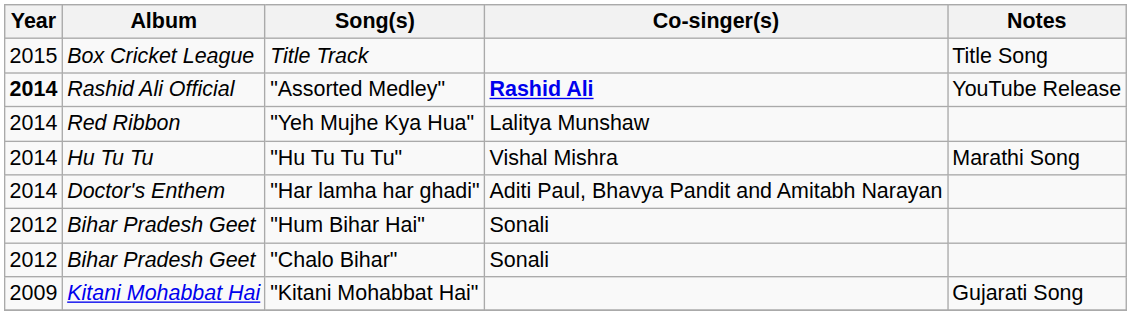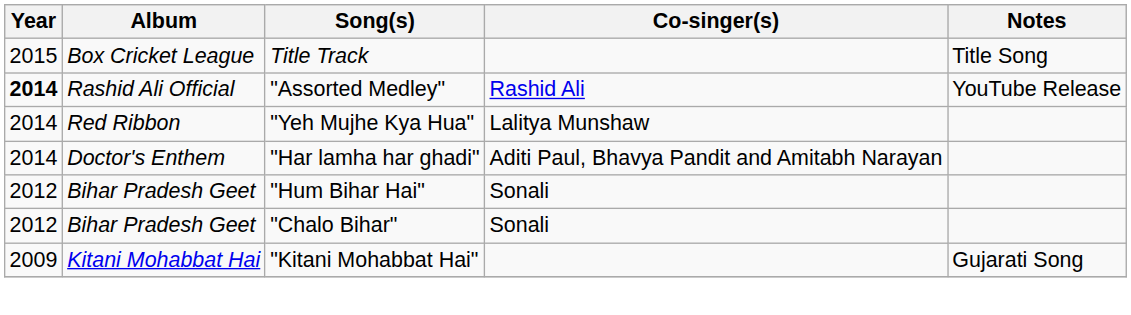 <table class="wikitable sortable">
 <tr style="background:#ccc; text-align:center;">
 <th>Year</th>
 <th>Album</th>
 <th>Song(s)</th>
 <th>Co-singer(s)</th>
 <th>Notes</th>
 </tr>
 <tr>
 <td>2015</td>
 <td><em>Box Cricket League</em></td>
 <td><em>Title Track</em></td>
 <td></td>
 <td>Title Song</td>
 </tr>
 <tr>
 <td><strong>2014</strong></td>
 <td><em>Rashid Ali Official</em></td>
 <td>"Assorted Medley"</td>
-<td><strong><a href='#'>Rashid Ali</a></strong></td>
+<td><a href='#'>Rashid Ali</a></td>
 <td>YouTube Release</td>
 </tr>
 <tr>
 <td>2014</td>
 <td><em>Red Ribbon</em></td>
 <td>"Yeh Mujhe Kya Hua"</td>
 <td>Lalitya Munshaw</td>
 <td></td>
-</tr>
-<tr>
-<td>2014</td>
-<td><em>Hu Tu Tu</em></td>
-<td>"Hu Tu Tu Tu"</td>
-<td>Vishal Mishra</td>
-<td>Marathi Song</td>
 </tr>
 <tr>
 <td>2014</td>
 <td><em>Doctor's Enthem</em></td>
 <td>"Har lamha har ghadi"</td>
 <td>Aditi Paul, Bhavya Pandit and Amitabh Narayan</td>
 <td></td>
 </tr>
 <tr>
 <td>2012</td>
 <td><em>Bihar Pradesh Geet</em></td>
 <td>"Hum Bihar Hai"</td>
 <td>Sonali</td>
 <td></td>
 </tr>
 <tr>
 <td>2012</td>
 <td><em>Bihar Pradesh Geet</em></td>
 <td>"Chalo Bihar"</td>
 <td>Sonali</td>
 <td></td>
 </tr>
 <tr>
 <td>2009</td>
 <td><em><a href='#'>Kitani Mohabbat Hai</a></em></td>
 <td>"Kitani Mohabbat Hai"</td>
 <td></td>
 <td>Gujarati Song</td>
 </tr>
 <tr>
 </tr>
 </table>
